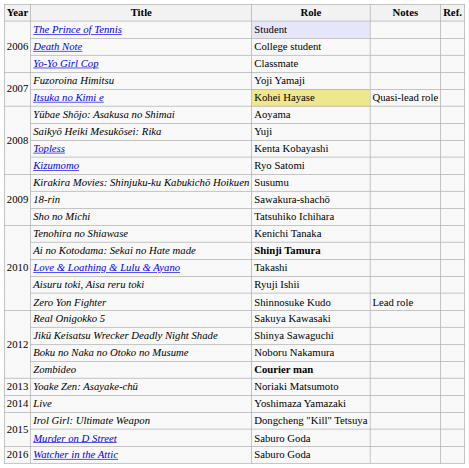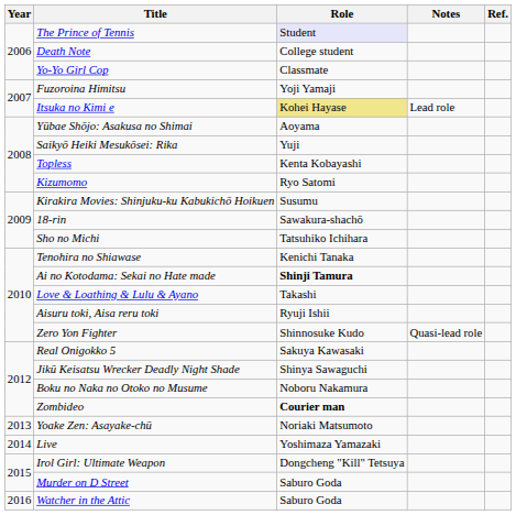 <table class="wikitable">
 <tr>
 <th>Year</th>
 <th>Title</th>
 <th>Role</th>
 <th>Notes</th>
 <th>Ref.</th>
 </tr>
 <tr>
 <td rowspan="3">2006</td>
 <td><em><a href='#'>The Prince of Tennis</a></em></td>
 <td style="background: lavender;">Student</td>
 <td></td>
 <td></td>
 </tr>
 <tr>
 <td><em><a href='#'>Death Note</a></em></td>
 <td>College student</td>
 <td></td>
 <td></td>
 </tr>
 <tr>
 <td><em><a href='#'>Yo-Yo Girl Cop</a></em></td>
 <td>Classmate</td>
 <td></td>
 <td></td>
 </tr>
 <tr>
 <td rowspan="2">2007</td>
 <td><em>Fuzoroina Himitsu</em></td>
 <td>Yoji Yamaji</td>
 <td></td>
 <td></td>
 </tr>
 <tr>
 <td><em><a href='#'>Itsuka no Kimi e</a></em></td>
 <td style="background: khaki;">Kohei Hayase</td>
-<td>Quasi-lead role</td>
+<td>Lead role</td>
 <td></td>
 </tr>
 <tr>
 <td rowspan="4">2008</td>
 <td><em>Yūbae Shōjo: Asakusa no Shimai</em></td>
 <td>Aoyama</td>
 <td></td>
 <td></td>
 </tr>
 <tr>
 <td><em>Saikyō Heiki Mesukōsei: Rika</em></td>
 <td>Yuji</td>
 <td></td>
 <td></td>
 </tr>
 <tr>
 <td><em><a href='#'>Topless</a></em></td>
 <td>Kenta Kobayashi</td>
 <td></td>
 <td></td>
 </tr>
 <tr>
 <td><em><a href='#'>Kizumomo</a></em></td>
 <td>Ryo Satomi</td>
 <td></td>
 <td></td>
 </tr>
 <tr>
 <td rowspan="3">2009</td>
 <td><em>Kirakira Movies: Shinjuku-ku Kabukichō Hoikuen</em></td>
 <td>Susumu</td>
 <td></td>
 <td></td>
 </tr>
 <tr>
 <td><em>18-rin</em></td>
 <td>Sawakura-shachō</td>
 <td></td>
 <td></td>
 </tr>
 <tr>
 <td><em>Sho no Michi</em></td>
 <td>Tatsuhiko Ichihara</td>
 <td></td>
 <td></td>
 </tr>
 <tr>
 <td rowspan="5">2010</td>
 <td><em>Tenohira no Shiawase</em></td>
 <td>Kenichi Tanaka</td>
 <td></td>
 <td></td>
 </tr>
 <tr>
 <td><em>Ai no Kotodama: Sekai no Hate made</em></td>
 <td><strong>Shinji Tamura</strong></td>
 <td></td>
 <td></td>
 </tr>
 <tr>
 <td><em><a href='#'>Love & Loathing & Lulu & Ayano</a></em></td>
 <td>Takashi</td>
 <td></td>
 <td></td>
 </tr>
 <tr>
 <td><em>Aisuru toki, Aisa reru toki</em></td>
 <td>Ryuji Ishii</td>
 <td></td>
 <td></td>
 </tr>
 <tr>
 <td><em>Zero Yon Fighter</em></td>
 <td>Shinnosuke Kudo</td>
-<td>Lead role</td>
+<td>Quasi-lead role</td>
 <td></td>
 </tr>
 <tr>
 <td rowspan="4">2012</td>
 <td><em>Real Onigokko 5</em></td>
 <td>Sakuya Kawasaki</td>
 <td></td>
 <td></td>
 </tr>
 <tr>
 <td><em>Jikū Keisatsu Wrecker Deadly Night Shade</em></td>
 <td>Shinya Sawaguchi</td>
 <td></td>
 <td></td>
 </tr>
 <tr>
 <td><em>Boku no Naka no Otoko no Musume</em></td>
 <td>Noboru Nakamura</td>
 <td></td>
 <td></td>
 </tr>
 <tr>
 <td><em>Zombideo</em></td>
 <td><strong>Courier man</strong></td>
 <td></td>
 <td></td>
 </tr>
 <tr>
 <td>2013</td>
 <td><em>Yoake Zen: Asayake-chū</em></td>
 <td>Noriaki Matsumoto</td>
 <td></td>
 <td></td>
 </tr>
 <tr>
 <td>2014</td>
 <td><em>Live</em></td>
 <td>Yoshimaza Yamazaki</td>
 <td></td>
 <td></td>
 </tr>
 <tr>
 <td rowspan="2">2015</td>
 <td><em>Irol Girl: Ultimate Weapon</em></td>
 <td>Dongcheng "Kill" Tetsuya</td>
 <td></td>
 <td></td>
 </tr>
 <tr>
 <td><em><a href='#'>Murder on D Street</a></em></td>
 <td>Saburo Goda</td>
 <td></td>
 <td></td>
 </tr>
 <tr>
 <td>2016</td>
 <td><em><a href='#'>Watcher in the Attic</a></em></td>
 <td>Saburo Goda</td>
 <td></td>
 <td></td>
 </tr>
 </table>
